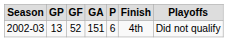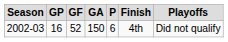 <table class="wikitable">
 <tr align="center"  bgcolor="#dddddd">
 <td><strong>Season</strong></td>
 <td><strong>GP</strong></td>
 <td><strong>GF</strong></td>
 <td><strong>GA</strong></td>
 <td><strong>P</strong></td>
 <td><strong>Finish</strong></td>
 <td><strong>Playoffs</strong></td>
 </tr>
 <tr align="center">
 <td>2002-03</td>
-<td>13</td>
+<td>16</td>
 <td>52</td>
-<td>151</td>
+<td>150</td>
 <td>6</td>
 <td>4th</td>
 <td>Did not qualify</td>
 </tr>
 </table>
